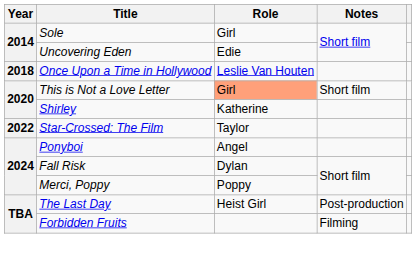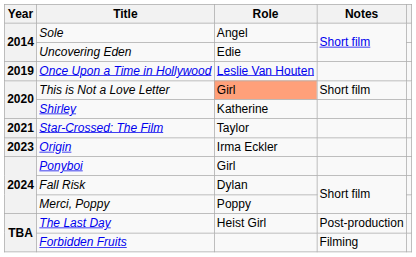 <table class="wikitable plainrowheaders sortable">
 <tr>
 <th scope="col">Year</th>
 <th scope="col">Title</th>
 <th scope="col">Role</th>
 <th scope="col" class="unsortable">Notes</th>
 <th scope="col" class="unsortable"></th>
 </tr>
 <tr>
 <th rowspan="2" scope="row">2014</th>
 <td><em>Sole</em></td>
-<td>Girl</td>
+<td>Angel</td>
 <td rowspan="2"><a href='#'>Short film</a></td>
 <td style="text-align:center;"></td>
 </tr>
 <tr>
 <td><em>Uncovering Eden</em></td>
 <td>Edie</td>
 <td style="text-align:center;"></td>
 </tr>
 <tr>
-<th scope="row">2018</th>
+<th scope="row">2019</th>
 <td><em><a href='#'>Once Upon a Time in Hollywood</a></em></td>
 <td><a href='#'>Leslie Van Houten</a></td>
 <td></td>
 <td style="text-align:center;"></td>
 </tr>
 <tr>
 <th rowspan="2" scope="row">2020</th>
 <td><em>This is Not a Love Letter</em></td>
 <td style="background: lightsalmon;">Girl</td>
 <td>Short film</td>
 <td style="text-align:center;"></td>
 </tr>
 <tr>
 <td><em><a href='#'>Shirley</a></em></td>
 <td>Katherine</td>
 <td></td>
 <td style="text-align:center;"></td>
 </tr>
 <tr>
-<th scope="row">2022</th>
+<th scope="row">2021</th>
 <td><em><a href='#'>Star-Crossed: The Film</a></em></td>
 <td>Taylor</td>
 <td></td>
 <td style="text-align:center;"></td>
 </tr>
 <tr>
+<th scope="row">2023</th>
+<td><em><a href='#'>Origin</a></em></td>
+<td>Irma Eckler</td>
+<td></td>
+<td style="text-align:center;"></td>
+</tr>
+<tr>
 <th rowspan="3" scope="row">2024</th>
 <td><em><a href='#'>Ponyboi</a></em></td>
-<td>Angel</td>
+<td>Girl</td>
 <td></td>
 <td style="text-align:center;"></td>
 </tr>
 <tr>
 <td><em>Fall Risk</em></td>
 <td>Dylan</td>
 <td rowspan="2">Short film</td>
 <td style="text-align:center;"></td>
 </tr>
 <tr>
 <td><em>Merci, Poppy</em></td>
 <td>Poppy</td>
 <td style="text-align:center;"></td>
 </tr>
 <tr>
 <th rowspan=2 scope="row">TBA</th>
 <td><em><a href='#'>The Last Day</a></em></td>
 <td>Heist Girl</td>
 <td>Post-production</td>
 <td style="text-align:center;"></td>
 </tr>
 <tr>
 <td><em><a href='#'>Forbidden Fruits</a></em></td>
 <td></td>
 <td>Filming</td>
 <td style="text-align:center;"></td>
 </tr>
 </table>
